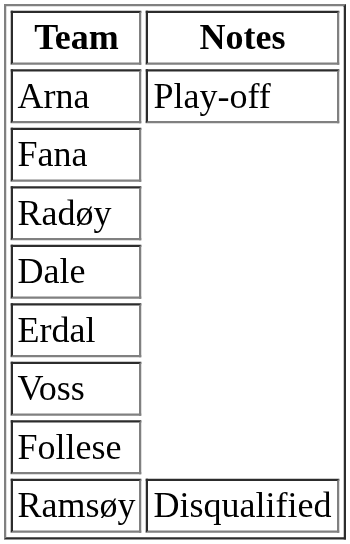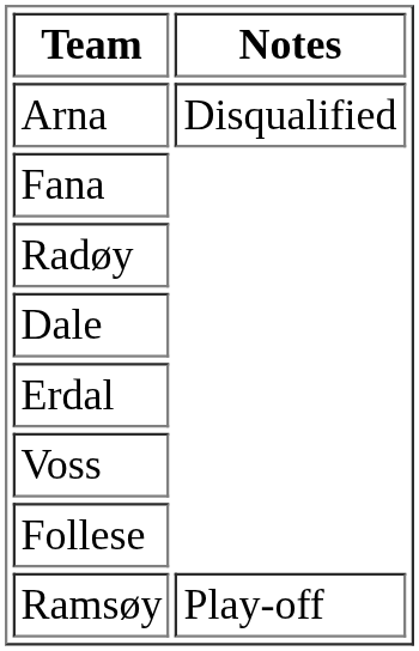 <table border="1" cellpadding="2">
 <tr>
 <th>Team</th>
 <th>Notes</th>
 </tr>
 <tr>
 <td>Arna</td>
-<td>Play-off</td>
+<td>Disqualified</td>
 </tr>
 <tr>
 <td>Fana</td>
 </tr>
 <tr>
 <td>Radøy</td>
 </tr>
 <tr>
 <td>Dale</td>
 </tr>
 <tr>
 <td>Erdal</td>
 </tr>
 <tr>
 <td>Voss</td>
 </tr>
 <tr>
 <td>Follese</td>
 </tr>
 <tr>
 <td>Ramsøy</td>
-<td>Disqualified</td>
+<td>Play-off</td>
 </tr>
 </table>
